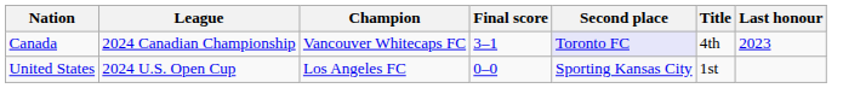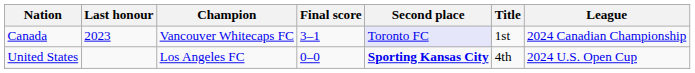 <table class=wikitable style="font-size:14px">
 <tr>
 <th>Nation</th>
-<th>League</th>
+<th>Last honour</th>
 <th>Champion</th>
 <th>Final score</th>
 <th>Second place</th>
 <th data-sort-type="number">Title</th>
-<th>Last honour</th>
+<th>League</th>
 </tr>
 <tr>
 <td> <a href='#'>Canada</a></td>
-<td align=left><a href='#'>2024 Canadian Championship</a></td>
+<td><a href='#'>2023</a></td>
 <td><a href='#'>Vancouver Whitecaps FC</a></td>
 <td><a href='#'>3–1</a> </td>
 <td style="background: lavender;"><a href='#'>Toronto FC</a></td>
-<td>4th</td>
-<td><a href='#'>2023</a></td>
+<td>1st</td>
+<td align=left><a href='#'>2024 Canadian Championship</a></td>
 </tr>
 <tr>
 <td> <a href='#'>United States</a></td>
-<td align=left><a href='#'>2024 U.S. Open Cup</a></td>
+<td></td>
 <td><a href='#'>Los Angeles FC</a></td>
 <td><a href='#'>0–0</a> </td>
-<td><a href='#'>Sporting Kansas City</a></td>
-<td>1st</td>
-<td></td>
+<td><strong><a href='#'>Sporting Kansas City</a></strong></td>
+<td>4th</td>
+<td align=left><a href='#'>2024 U.S. Open Cup</a></td>
 </tr>
 </table>
